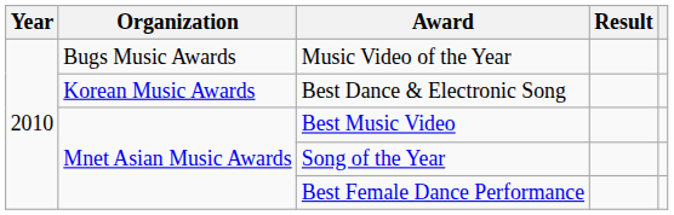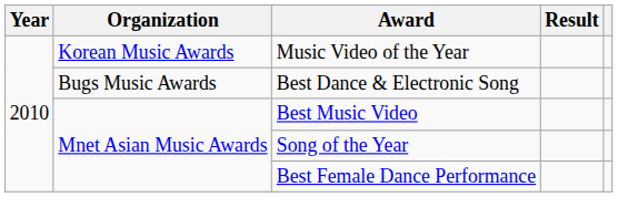 <table class="wikitable plainrowheaders">
 <tr>
 <th scope="col">Year</th>
 <th scope="col">Organization</th>
 <th scope="col">Award</th>
 <th scope="col">Result</th>
 <th></th>
 </tr>
 <tr>
 <td rowspan="5">2010</td>
-<td>Bugs Music Awards</td>
+<td><a href='#'>Korean Music Awards</a></td>
 <td>Music Video of the Year</td>
 <td></td>
 <td style="text-align:center;"></td>
 </tr>
 <tr>
-<td><a href='#'>Korean Music Awards</a></td>
+<td>Bugs Music Awards</td>
 <td>Best Dance & Electronic Song</td>
 <td></td>
 <td style="text-align:center;"></td>
 </tr>
 <tr>
 <td rowspan="3"><a href='#'>Mnet Asian Music Awards</a></td>
 <td><a href='#'>Best Music Video</a></td>
 <td></td>
 <td style="text-align:center;"></td>
 </tr>
 <tr>
 <td><a href='#'>Song of the Year</a></td>
 <td></td>
 <td style="text-align:center;"></td>
 </tr>
 <tr>
 <td><a href='#'>Best Female Dance Performance</a></td>
 <td></td>
 <td style="text-align:center;"></td>
 </tr>
 </table>
